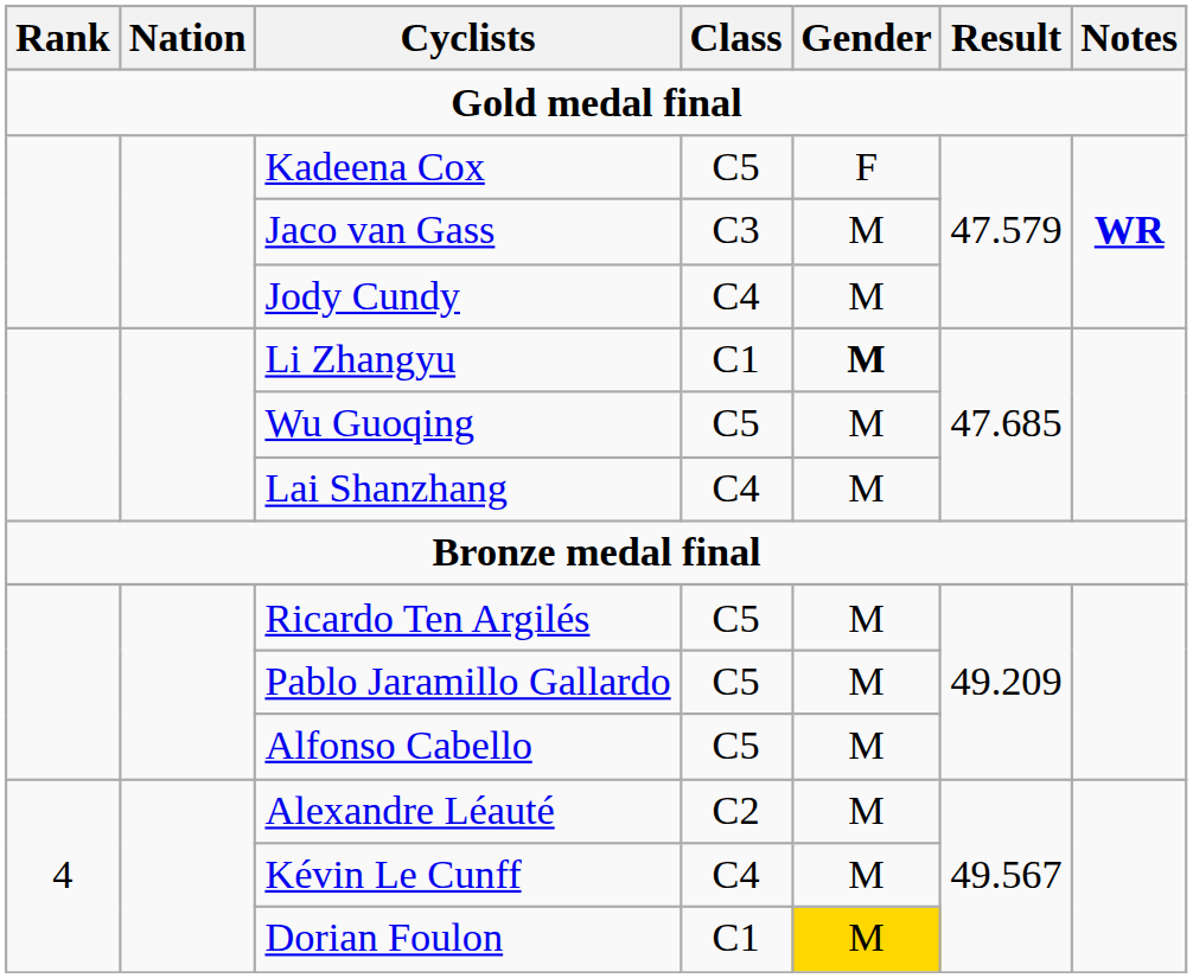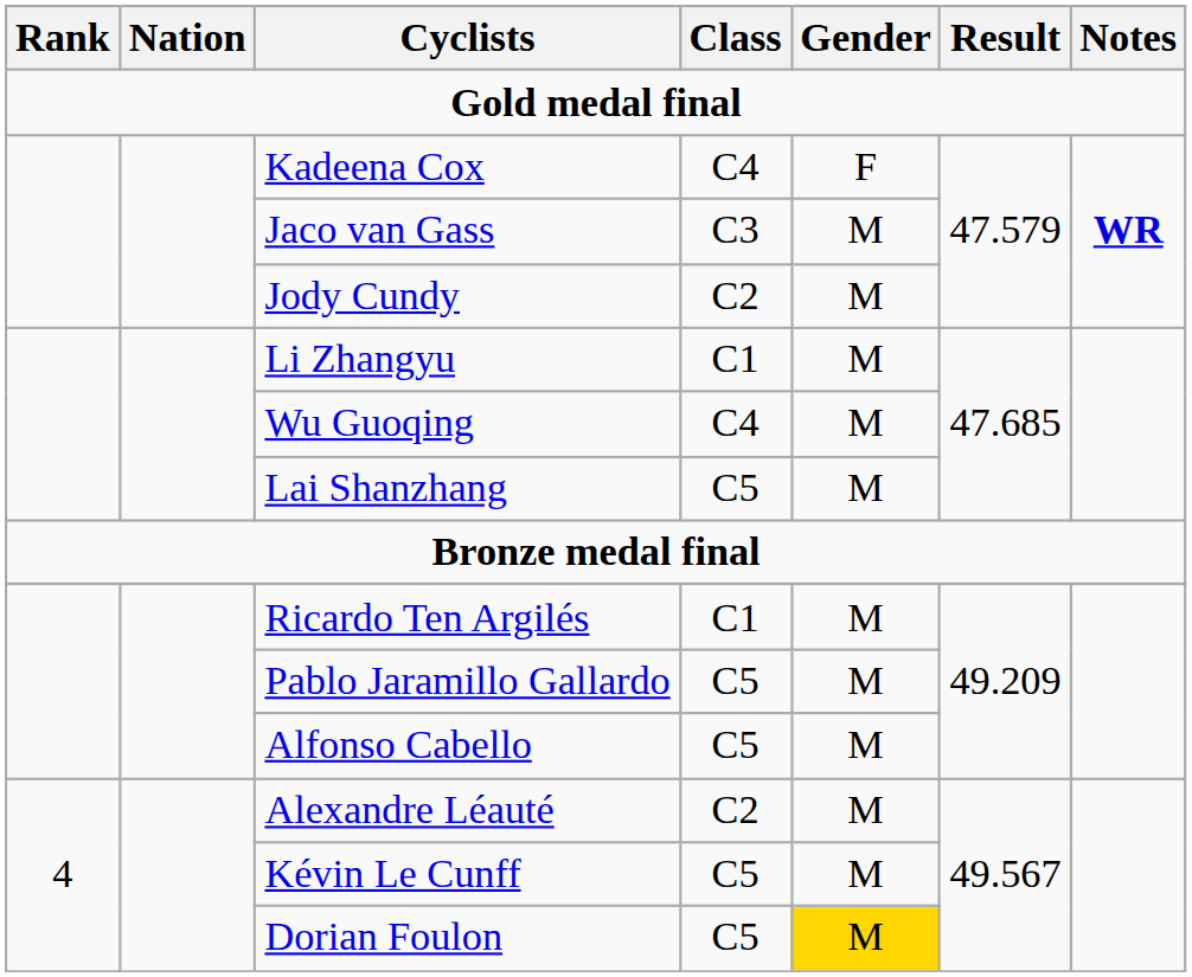 <table class="wikitable sortable" style="text-align:center">
 <tr style="background:#efefef;">
 <th>Rank</th>
 <th>Nation</th>
 <th class="unsortable">Cyclists</th>
 <th>Class</th>
 <th class="unsortable">Gender</th>
 <th>Result</th>
 <th class="unsortable">Notes</th>
 </tr>
 <tr>
 <td colspan=8><strong>Gold medal final</strong></td>
 </tr>
 <tr>
 <td rowspan=3></td>
 <td rowspan=3 align=left></td>
 <td align=left><a href='#'>Kadeena Cox</a></td>
-<td>C5</td>
+<td>C4</td>
 <td>F</td>
 <td rowspan=3>47.579</td>
 <td rowspan=3><strong><a href='#'>WR</a></strong></td>
 </tr>
 <tr>
 <td align=left><a href='#'>Jaco van Gass</a></td>
 <td>C3</td>
 <td>M</td>
 </tr>
 <tr>
 <td align=left><a href='#'>Jody Cundy</a></td>
-<td>C4</td>
+<td>C2</td>
 <td>M</td>
 </tr>
 <tr>
 <td rowspan=3></td>
 <td rowspan=3 align=left></td>
 <td align=left><a href='#'>Li Zhangyu</a></td>
 <td>C1</td>
-<td><strong>M</strong></td>
+<td>M</td>
 <td rowspan=3>47.685</td>
 <td rowspan=3></td>
 </tr>
 <tr>
 <td align=left><a href='#'>Wu Guoqing</a></td>
-<td>C5</td>
+<td>C4</td>
 <td>M</td>
 </tr>
 <tr>
 <td align=left><a href='#'>Lai Shanzhang</a></td>
-<td>C4</td>
+<td>C5</td>
 <td>M</td>
 </tr>
 <tr>
 <td colspan=8><strong>Bronze medal final</strong></td>
 </tr>
 <tr>
 </tr>
 <tr>
 <td rowspan=3></td>
 <td rowspan=3 align=left></td>
 <td align=left><a href='#'>Ricardo Ten Argilés</a></td>
-<td>C5</td>
+<td>C1</td>
 <td>M</td>
 <td rowspan=3>49.209</td>
 <td rowspan=3></td>
 </tr>
 <tr>
 <td align=left><a href='#'>Pablo Jaramillo Gallardo</a></td>
 <td>C5</td>
 <td>M</td>
 </tr>
 <tr>
 <td align=left><a href='#'>Alfonso Cabello</a></td>
 <td>C5</td>
 <td>M</td>
 </tr>
 <tr>
 <td rowspan=3>4</td>
 <td rowspan=3 align=left></td>
 <td align=left><a href='#'>Alexandre Léauté</a></td>
 <td>C2</td>
 <td>M</td>
 <td rowspan=3>49.567</td>
 <td rowspan=3></td>
 </tr>
 <tr>
 <td align=left><a href='#'>Kévin Le Cunff</a></td>
-<td>C4</td>
+<td>C5</td>
 <td>M</td>
 </tr>
 <tr>
 <td align=left><a href='#'>Dorian Foulon</a></td>
-<td>C1</td>
+<td>C5</td>
 <td style="background: gold;">M</td>
 </tr>
 </table>
